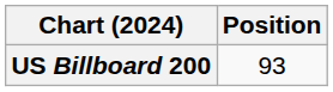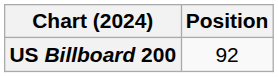 <table class="wikitable sortable plainrowheaders" style="text-align:center">
 <tr>
 <th scope="col">Chart (2024)</th>
 <th scope="col">Position</th>
 </tr>
 <tr>
 <th scope="row">US <em>Billboard</em> 200</th>
-<td>93</td>
+<td>92</td>
 </tr>
 </table>
